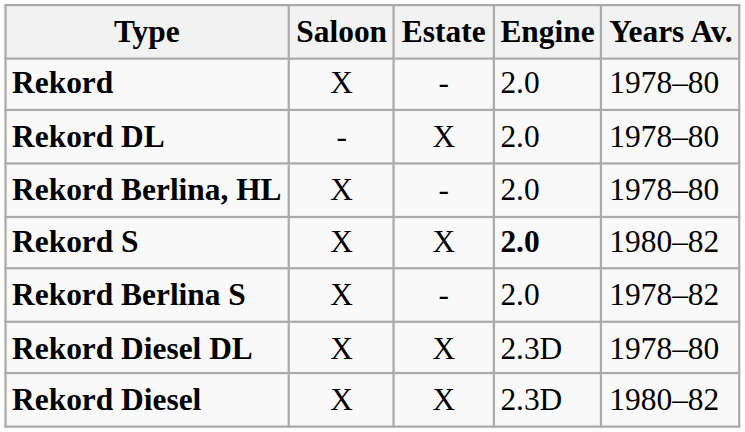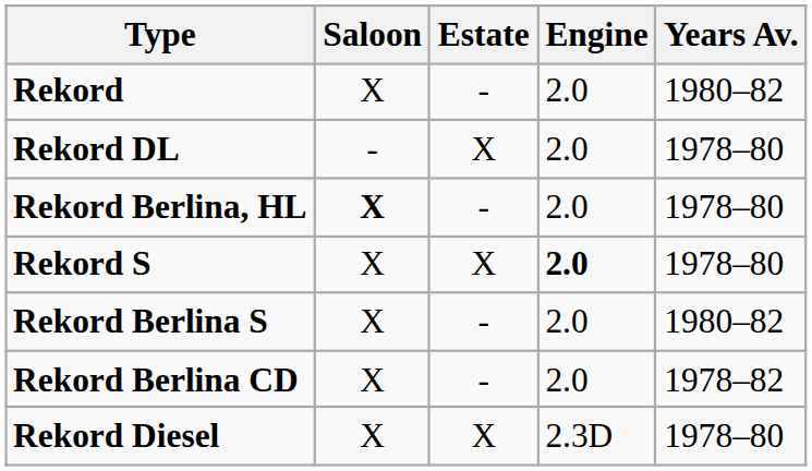 <table class="wikitable" style="font-size:88%; margin:auto;">
 <tr>
 <th>Type</th>
 <th>Saloon</th>
 <th>Estate</th>
 <th>Engine</th>
 <th>Years Av.</th>
 </tr>
 <tr>
 <td><strong>Rekord</strong></td>
 <td align=center>X</td>
 <td align=center>-</td>
 <td>2.0</td>
-<td>1978–80</td>
+<td>1980–82</td>
 </tr>
 <tr>
 <td><strong>Rekord DL</strong></td>
 <td align=center>-</td>
 <td align=center>X</td>
 <td>2.0</td>
 <td>1978–80</td>
 </tr>
 <tr>
 <td><strong>Rekord Berlina, HL</strong></td>
-<td align=center>X</td>
+<td align=center><strong>X</strong></td>
 <td align=center>-</td>
 <td>2.0</td>
 <td>1978–80</td>
 </tr>
 <tr>
 <td><strong>Rekord S</strong></td>
 <td align=center>X</td>
 <td align=center>X</td>
 <td><strong>2.0</strong></td>
-<td>1980–82</td>
+<td>1978–80</td>
 </tr>
 <tr>
 <td><strong>Rekord Berlina S</strong></td>
 <td align=center>X</td>
 <td align=center>-</td>
 <td>2.0</td>
-<td>1978–82</td>
+<td>1980–82</td>
 </tr>
 <tr>
-<td><strong>Rekord Diesel DL</strong></td>
+<td><strong>Rekord Berlina CD</strong></td>
 <td align=center>X</td>
-<td align=center>X</td>
-<td>2.3D</td>
-<td>1978–80</td>
+<td align=center>-</td>
+<td>2.0</td>
+<td>1978–82</td>
 </tr>
 <tr>
 <td><strong>Rekord Diesel</strong></td>
 <td align=center>X</td>
 <td align=center>X</td>
 <td>2.3D</td>
-<td>1980–82</td>
+<td>1978–80</td>
 </tr>
 </table>
